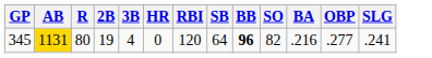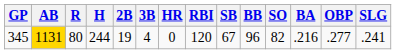 <table class="wikitable">
 <tr>
 <th><a href='#'>GP</a></th>
 <th><a href='#'>AB</a></th>
 <th><a href='#'>R</a></th>
+<th><a href='#'>H</a></th>
 <th><a href='#'>2B</a></th>
 <th><a href='#'>3B</a></th>
 <th><a href='#'>HR</a></th>
 <th><a href='#'>RBI</a></th>
 <th><a href='#'>SB</a></th>
 <th><a href='#'>BB</a></th>
 <th><a href='#'>SO</a></th>
 <th><a href='#'>BA</a></th>
 <th><a href='#'>OBP</a></th>
 <th><a href='#'>SLG</a></th>
 </tr>
 <tr align=center>
 <td>345</td>
 <td style="background: gold;">1131</td>
 <td>80</td>
+<td>244</td>
 <td>19</td>
 <td>4</td>
 <td>0</td>
 <td>120</td>
-<td>64</td>
-<td><strong>96</strong></td>
+<td>67</td>
+<td>96</td>
 <td>82</td>
 <td>.216</td>
 <td>.277</td>
 <td>.241</td>
 </tr>
 </table>
